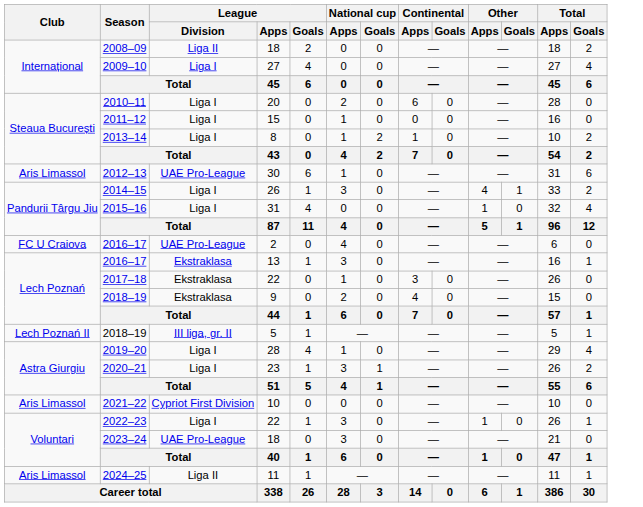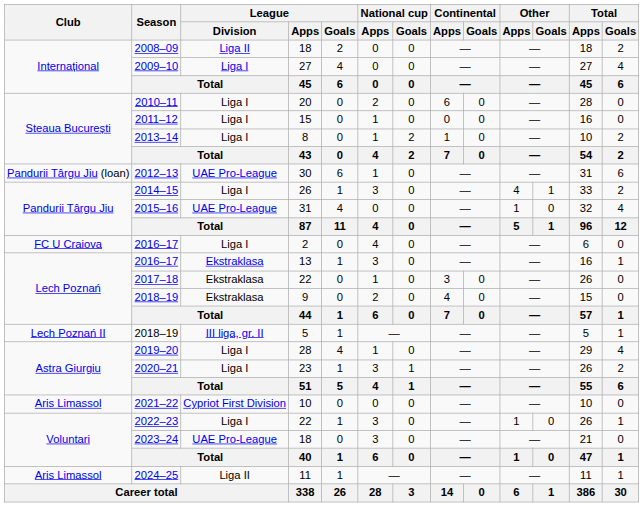 <table class="wikitable" style="text-align: center;">
 <tr>
 <th rowspan="2">Club</th>
 <th rowspan="2">Season</th>
 <th colspan="3">League</th>
 <th colspan="2">National cup</th>
 <th colspan="2">Continental</th>
 <th colspan="2">Other</th>
 <th colspan="2">Total</th>
 </tr>
 <tr>
 <th>Division</th>
 <th>Apps</th>
 <th>Goals</th>
 <th>Apps</th>
 <th>Goals</th>
 <th>Apps</th>
 <th>Goals</th>
 <th>Apps</th>
 <th>Goals</th>
 <th>Apps</th>
 <th>Goals</th>
 </tr>
 <tr>
 <td rowspan="3"><a href='#'>Internațional</a></td>
 <td><a href='#'>2008–09</a></td>
 <td rowspan="1"><a href='#'>Liga II</a></td>
 <td>18</td>
 <td>2</td>
 <td>0</td>
 <td>0</td>
 <td colspan="2">—</td>
 <td colspan="2">—</td>
 <td>18</td>
 <td>2</td>
 </tr>
 <tr>
 <td><a href='#'>2009–10</a></td>
 <td rowspan="1"><a href='#'>Liga I</a></td>
 <td>27</td>
 <td>4</td>
 <td>0</td>
 <td>0</td>
 <td colspan="2">—</td>
 <td colspan="2">—</td>
 <td>27</td>
 <td>4</td>
 </tr>
 <tr>
 <th colspan="2">Total</th>
 <th>45</th>
 <th>6</th>
 <th>0</th>
 <th>0</th>
 <th colspan="2">—</th>
 <th colspan="2">—</th>
 <th>45</th>
 <th>6</th>
 </tr>
 <tr>
 <td rowspan="4"><a href='#'>Steaua București</a></td>
 <td><a href='#'>2010–11</a></td>
 <td>Liga I</td>
 <td>20</td>
 <td>0</td>
 <td>2</td>
 <td>0</td>
 <td>6</td>
 <td>0</td>
 <td colspan="2">—</td>
 <td>28</td>
 <td>0</td>
 </tr>
 <tr>
 <td><a href='#'>2011–12</a></td>
 <td>Liga I</td>
 <td>15</td>
 <td>0</td>
 <td>1</td>
 <td>0</td>
 <td>0</td>
 <td>0</td>
 <td colspan="2">—</td>
 <td>16</td>
 <td>0</td>
 </tr>
 <tr>
 <td><a href='#'>2013–14</a></td>
 <td>Liga I</td>
 <td>8</td>
 <td>0</td>
 <td>1</td>
 <td>2</td>
 <td>1</td>
 <td>0</td>
 <td colspan="2">—</td>
 <td>10</td>
 <td>2</td>
 </tr>
 <tr>
 <th colspan="2">Total</th>
 <th>43</th>
 <th>0</th>
 <th>4</th>
 <th>2</th>
 <th>7</th>
 <th>0</th>
 <th colspan="2">—</th>
 <th>54</th>
 <th>2</th>
 </tr>
 <tr>
-<td rowspan="1"><a href='#'>Aris Limassol</a></td>
+<td rowspan="1"><a href='#'>Pandurii Târgu Jiu</a> (loan)</td>
 <td><a href='#'>2012–13</a></td>
 <td rowspan="1"><a href='#'>UAE Pro-League</a></td>
 <td>30</td>
 <td>6</td>
 <td>1</td>
 <td>0</td>
 <td colspan="2">—</td>
 <td colspan="2">—</td>
 <td>31</td>
 <td>6</td>
 </tr>
 <tr>
 <td rowspan="3"><a href='#'>Pandurii Târgu Jiu</a></td>
 <td><a href='#'>2014–15</a></td>
 <td>Liga I</td>
 <td>26</td>
 <td>1</td>
 <td>3</td>
 <td>0</td>
 <td colspan="2">—</td>
 <td>4</td>
 <td>1</td>
 <td>33</td>
 <td>2</td>
 </tr>
 <tr>
 <td><a href='#'>2015–16</a></td>
-<td>Liga I</td>
+<td rowspan="1"><a href='#'>UAE Pro-League</a></td>
 <td>31</td>
 <td>4</td>
 <td>0</td>
 <td>0</td>
 <td colspan="2">—</td>
 <td>1</td>
 <td>0</td>
 <td>32</td>
 <td>4</td>
 </tr>
 <tr>
 <th colspan="2">Total</th>
 <th>87</th>
 <th>11</th>
 <th>4</th>
 <th>0</th>
 <th colspan="2">—</th>
 <th>5</th>
 <th>1</th>
 <th>96</th>
 <th>12</th>
 </tr>
 <tr>
 <td rowspan="1"><a href='#'>FC U Craiova</a></td>
 <td><a href='#'>2016–17</a></td>
-<td rowspan="1"><a href='#'>UAE Pro-League</a></td>
+<td>Liga I</td>
 <td>2</td>
 <td>0</td>
 <td>4</td>
 <td>0</td>
 <td colspan="2">—</td>
 <td colspan="2">—</td>
 <td>6</td>
 <td>0</td>
 </tr>
 <tr>
 <td rowspan="4"><a href='#'>Lech Poznań</a></td>
 <td><a href='#'>2016–17</a></td>
 <td><a href='#'>Ekstraklasa</a></td>
 <td>13</td>
 <td>1</td>
 <td>3</td>
 <td>0</td>
 <td colspan="2">—</td>
 <td colspan="2">—</td>
 <td>16</td>
 <td>1</td>
 </tr>
 <tr>
 <td><a href='#'>2017–18</a></td>
 <td>Ekstraklasa</td>
 <td>22</td>
 <td>0</td>
 <td>1</td>
 <td>0</td>
 <td>3</td>
 <td>0</td>
 <td colspan="2">—</td>
 <td>26</td>
 <td>0</td>
 </tr>
 <tr>
 <td><a href='#'>2018–19</a></td>
 <td>Ekstraklasa</td>
 <td>9</td>
 <td>0</td>
 <td>2</td>
 <td>0</td>
 <td>4</td>
 <td>0</td>
 <td colspan="2">—</td>
 <td>15</td>
 <td>0</td>
 </tr>
 <tr>
 <th colspan="2">Total</th>
 <th>44</th>
 <th>1</th>
 <th>6</th>
 <th>0</th>
 <th>7</th>
 <th>0</th>
 <th colspan="2">—</th>
 <th>57</th>
 <th>1</th>
 </tr>
 <tr>
 <td rowspan="1"><a href='#'>Lech Poznań II</a></td>
 <td>2018–19</td>
 <td rowspan="1"><a href='#'>III liga, gr. II</a></td>
 <td>5</td>
 <td>1</td>
 <td colspan="2">—</td>
 <td colspan="2">—</td>
 <td colspan="2">—</td>
 <td>5</td>
 <td>1</td>
 </tr>
 <tr>
 <td rowspan="3"><a href='#'>Astra Giurgiu</a></td>
 <td><a href='#'>2019–20</a></td>
 <td>Liga I</td>
 <td>28</td>
 <td>4</td>
 <td>1</td>
 <td>0</td>
 <td colspan="2">—</td>
 <td colspan="2">—</td>
 <td>29</td>
 <td>4</td>
 </tr>
 <tr>
 <td><a href='#'>2020–21</a></td>
 <td>Liga I</td>
 <td>23</td>
 <td>1</td>
 <td>3</td>
 <td>1</td>
 <td colspan="2">—</td>
 <td colspan="2">—</td>
 <td>26</td>
 <td>2</td>
 </tr>
 <tr>
 <th colspan="2">Total</th>
 <th>51</th>
 <th>5</th>
 <th>4</th>
 <th>1</th>
 <th colspan="2">—</th>
 <th colspan="2">—</th>
 <th>55</th>
 <th>6</th>
 </tr>
 <tr>
 <td rowspan="1"><a href='#'>Aris Limassol</a></td>
 <td><a href='#'>2021–22</a></td>
 <td rowspan="1"><a href='#'>Cypriot First Division</a></td>
 <td>10</td>
 <td>0</td>
 <td>0</td>
 <td>0</td>
 <td colspan="2">—</td>
 <td colspan="2">—</td>
 <td>10</td>
 <td>0</td>
 </tr>
 <tr>
 <td rowspan="3"><a href='#'>Voluntari</a></td>
 <td><a href='#'>2022–23</a></td>
 <td>Liga I</td>
 <td>22</td>
 <td>1</td>
 <td>3</td>
 <td>0</td>
 <td colspan="2">—</td>
 <td>1</td>
 <td>0</td>
 <td>26</td>
 <td>1</td>
 </tr>
 <tr>
 <td><a href='#'>2023–24</a></td>
 <td rowspan="1"><a href='#'>UAE Pro-League</a></td>
 <td>18</td>
 <td>0</td>
 <td>3</td>
 <td>0</td>
 <td colspan="2">—</td>
 <td colspan="2">—</td>
 <td>21</td>
 <td>0</td>
 </tr>
 <tr>
 <th colspan="2">Total</th>
 <th>40</th>
 <th>1</th>
 <th>6</th>
 <th>0</th>
 <th colspan="2">—</th>
 <th>1</th>
 <th>0</th>
 <th>47</th>
 <th>1</th>
 </tr>
 <tr>
 <td rowspan="1"><a href='#'>Aris Limassol</a></td>
 <td><a href='#'>2024–25</a></td>
 <td rowspan="1">Liga II</td>
 <td>11</td>
 <td>1</td>
 <td colspan="2">—</td>
 <td colspan="2">—</td>
 <td colspan="2">—</td>
 <td>11</td>
 <td>1</td>
 </tr>
 <tr>
 <th colspan="3">Career total</th>
 <th>338</th>
 <th>26</th>
 <th>28</th>
 <th>3</th>
 <th>14</th>
 <th>0</th>
 <th>6</th>
 <th>1</th>
 <th>386</th>
 <th>30</th>
 </tr>
 </table>
